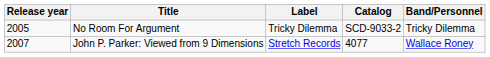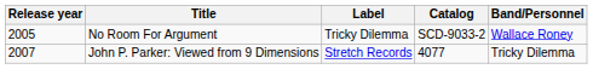 <table class="wikitable sortable">
 <tr>
 <th>Release year</th>
 <th>Title</th>
 <th>Label</th>
 <th>Catalog</th>
 <th>Band/Personnel</th>
 </tr>
 <tr>
 <td>2005</td>
 <td>No Room For Argument</td>
 <td>Tricky Dilemma</td>
 <td>SCD-9033-2</td>
-<td>Tricky Dilemma</td>
+<td><a href='#'>Wallace Roney</a></td>
 </tr>
 <tr>
 <td>2007</td>
 <td>John P. Parker: Viewed from 9 Dimensions</td>
 <td><a href='#'>Stretch Records</a></td>
 <td>4077</td>
-<td><a href='#'>Wallace Roney</a></td>
+<td>Tricky Dilemma</td>
 </tr>
 </table>
